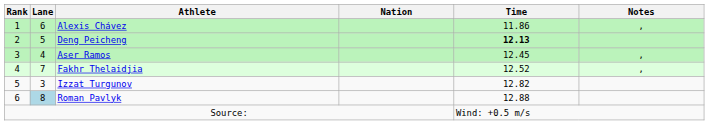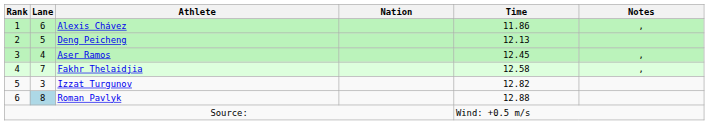 <table class="wikitable sortable" style="text-align:center;width: 65%;">
 <tr>
 <th scope="col" style="width: 10px;">Rank</th>
 <th scope="col" style="width: 10px;">Lane</th>
 <th scope="col">Athlete</th>
 <th scope="col">Nation</th>
 <th scope="col">Time</th>
 <th scope="col">Notes</th>
 </tr>
 <tr bgcolor=bbf3bb>
 <td>1</td>
 <td>6</td>
 <td align=left><a href='#'>Alexis Chávez</a></td>
 <td align=left></td>
 <td>11.86</td>
 <td>, </td>
 </tr>
 <tr bgcolor=bbf3bb>
 <td>2</td>
 <td>5</td>
 <td align=left><a href='#'>Deng Peicheng</a></td>
 <td align=left></td>
-<td><strong>12.13</strong></td>
+<td>12.13</td>
 <td></td>
 </tr>
 <tr bgcolor=bbf3bb>
 <td>3</td>
 <td>4</td>
 <td align=left><a href='#'>Aser Ramos</a></td>
 <td align=left></td>
 <td>12.45</td>
 <td>, </td>
 </tr>
 <tr bgcolor=ddffdd>
 <td>4</td>
 <td>7</td>
 <td align=left><a href='#'>Fakhr Thelaidjia</a></td>
 <td align=left></td>
-<td>12.52</td>
+<td>12.58</td>
 <td>, </td>
 </tr>
 <tr>
 <td>5</td>
 <td>3</td>
 <td align=left><a href='#'>Izzat Turgunov</a></td>
 <td align=left></td>
 <td>12.82</td>
 <td></td>
 </tr>
 <tr>
 <td>6</td>
 <td style="background: lightblue;">8</td>
 <td align=left><a href='#'>Roman Pavlyk</a></td>
 <td align=left></td>
 <td>12.88</td>
 <td></td>
 </tr>
 <tr class="sortbottom">
 <td colspan="4">Source:</td>
 <td colspan="2" style="text-align:left;">Wind: +0.5 m/s</td>
 </tr>
 </table>
